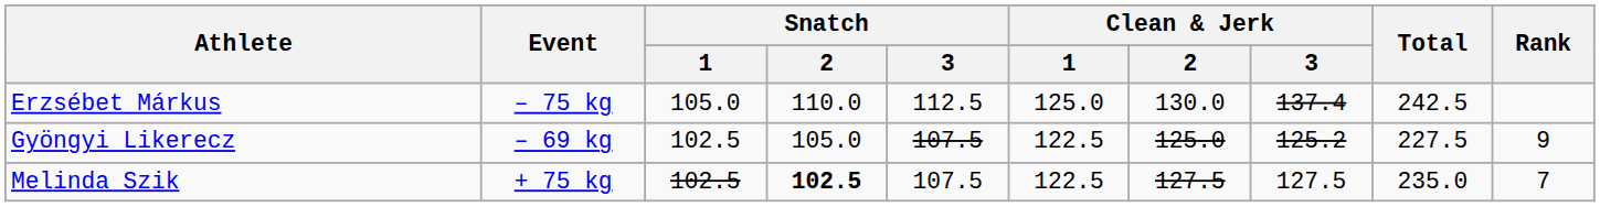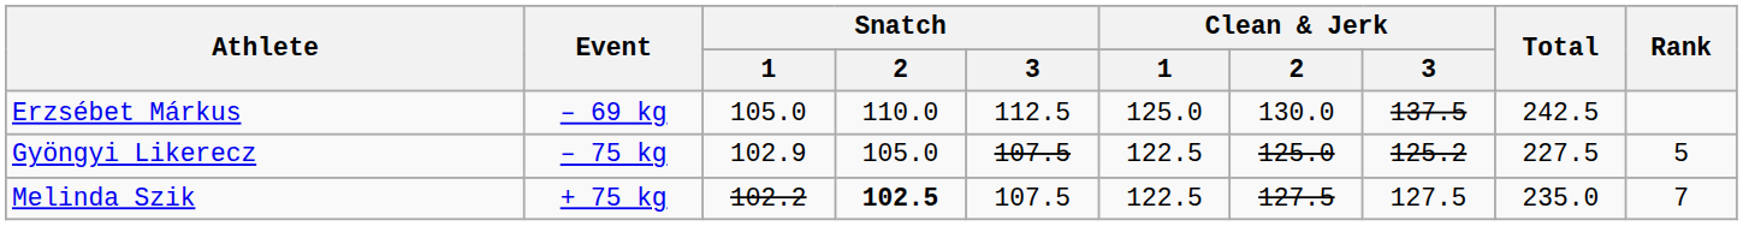 <table class=wikitable style="font-size:90%" width="90%">
 <tr>
 <th rowspan="2">Athlete</th>
 <th rowspan="2">Event</th>
 <th colspan="3">Snatch</th>
 <th colspan="3">Clean & Jerk</th>
 <th rowspan="2">Total</th>
 <th rowspan="2">Rank</th>
 </tr>
 <tr>
 <th>1</th>
 <th>2</th>
 <th>3</th>
 <th>1</th>
 <th>2</th>
 <th>3</th>
 </tr>
 <tr>
 <td width=30%><a href='#'>Erzsébet Márkus</a></td>
-<td align=center><a href='#'>– 75 kg</a></td>
+<td align=center><a href='#'>– 69 kg</a></td>
 <td align=center>105.0</td>
 <td align=center>110.0</td>
 <td align=center>112.5</td>
 <td align=center>125.0</td>
 <td align=center>130.0</td>
-<td align=center><s>137.4</s></td>
+<td align=center><s>137.5</s></td>
 <td align=center>242.5</td>
 <td align=center></td>
 </tr>
 <tr>
 <td width=30%><a href='#'>Gyöngyi Likerecz</a></td>
-<td align=center><a href='#'>– 69 kg</a></td>
-<td align=center>102.5</td>
+<td align=center><a href='#'>– 75 kg</a></td>
+<td align=center>102.9</td>
 <td align=center>105.0</td>
 <td align=center><s>107.5</s></td>
 <td align=center>122.5</td>
 <td align=center><s>125.0</s></td>
 <td align=center><s>125.2</s></td>
 <td align=center>227.5</td>
-<td align=center>9</td>
+<td align=center>5</td>
 </tr>
 <tr>
 <td width=30%><a href='#'>Melinda Szik</a></td>
 <td align=center><a href='#'>+ 75 kg</a></td>
-<td align=center><s>102.5</s></td>
+<td align=center><s>102.2</s></td>
 <td align=center><strong>102.5</strong></td>
 <td align=center>107.5</td>
 <td align=center>122.5</td>
 <td align=center><s>127.5</s></td>
 <td align=center>127.5</td>
 <td align=center>235.0</td>
 <td align=center>7</td>
 </tr>
 </table>
